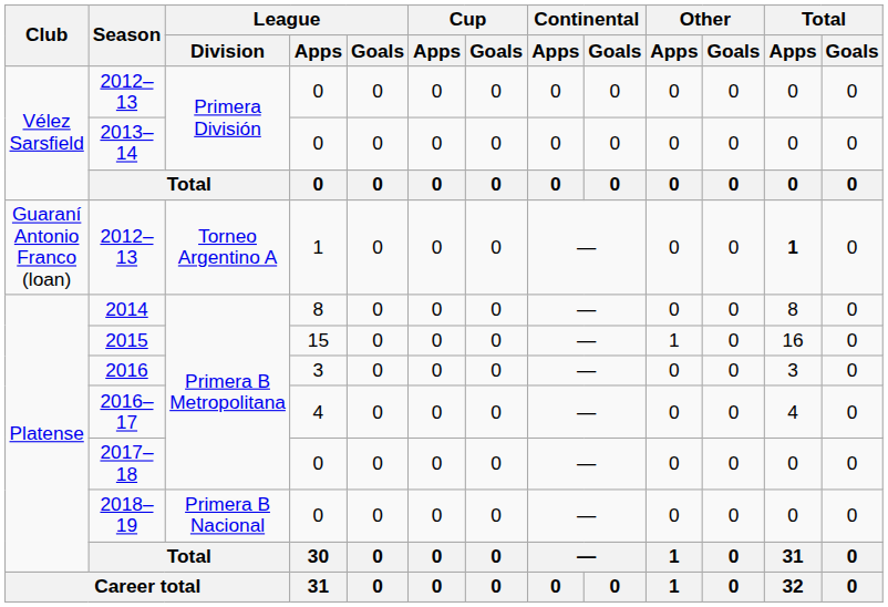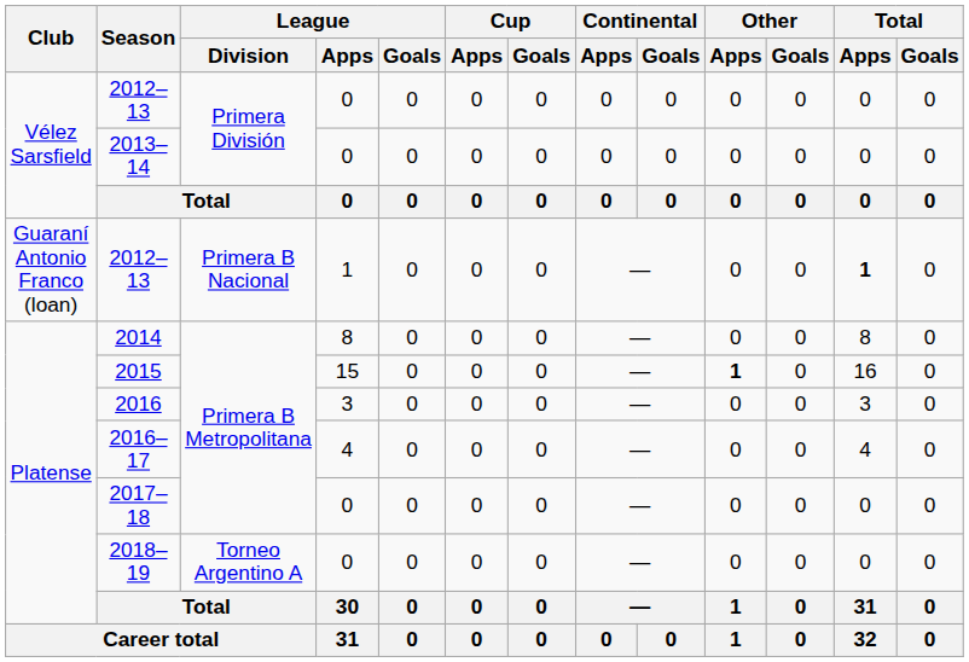 <table class="wikitable" style="text-align:center">
 <tr>
 <th rowspan="2">Club</th>
 <th rowspan="2">Season</th>
 <th colspan="3">League</th>
 <th colspan="2">Cup</th>
 <th colspan="2">Continental</th>
 <th colspan="2">Other</th>
 <th colspan="2">Total</th>
 </tr>
 <tr>
 <th>Division</th>
 <th>Apps</th>
 <th>Goals</th>
 <th>Apps</th>
 <th>Goals</th>
 <th>Apps</th>
 <th>Goals</th>
 <th>Apps</th>
 <th>Goals</th>
 <th>Apps</th>
 <th>Goals</th>
 </tr>
 <tr>
 <td rowspan="3"><a href='#'>Vélez Sarsfield</a></td>
 <td><a href='#'>2012–13</a></td>
 <td rowspan="2"><a href='#'>Primera División</a></td>
 <td>0</td>
 <td>0</td>
 <td>0</td>
 <td>0</td>
 <td>0</td>
 <td>0</td>
 <td>0</td>
 <td>0</td>
 <td>0</td>
 <td>0</td>
 </tr>
 <tr>
 <td><a href='#'>2013–14</a></td>
 <td>0</td>
 <td>0</td>
 <td>0</td>
 <td>0</td>
 <td>0</td>
 <td>0</td>
 <td>0</td>
 <td>0</td>
 <td>0</td>
 <td>0</td>
 </tr>
 <tr>
 <th colspan="2">Total</th>
 <th>0</th>
 <th>0</th>
 <th>0</th>
 <th>0</th>
 <th>0</th>
 <th>0</th>
 <th>0</th>
 <th>0</th>
 <th>0</th>
 <th>0</th>
 </tr>
 <tr>
 <td rowspan="1"><a href='#'>Guaraní Antonio Franco</a> (loan)</td>
 <td><a href='#'>2012–13</a></td>
-<td rowspan="1"><a href='#'>Torneo Argentino A</a></td>
+<td rowspan="1"><a href='#'>Primera B Nacional</a></td>
 <td>1</td>
 <td>0</td>
 <td>0</td>
 <td>0</td>
 <td colspan="2">—</td>
 <td>0</td>
 <td>0</td>
 <td><strong>1</strong></td>
 <td>0</td>
 </tr>
 <tr>
 <td rowspan="7"><a href='#'>Platense</a></td>
 <td><a href='#'>2014</a></td>
 <td rowspan="5"><a href='#'>Primera B Metropolitana</a></td>
 <td>8</td>
 <td>0</td>
 <td>0</td>
 <td>0</td>
 <td colspan="2">—</td>
 <td>0</td>
 <td>0</td>
 <td>8</td>
 <td>0</td>
 </tr>
 <tr>
 <td><a href='#'>2015</a></td>
 <td>15</td>
 <td>0</td>
 <td>0</td>
 <td>0</td>
 <td colspan="2">—</td>
-<td>1</td>
+<td><strong>1</strong></td>
 <td>0</td>
 <td>16</td>
 <td>0</td>
 </tr>
 <tr>
 <td><a href='#'>2016</a></td>
 <td>3</td>
 <td>0</td>
 <td>0</td>
 <td>0</td>
 <td colspan="2">—</td>
 <td>0</td>
 <td>0</td>
 <td>3</td>
 <td>0</td>
 </tr>
 <tr>
 <td><a href='#'>2016–17</a></td>
 <td>4</td>
 <td>0</td>
 <td>0</td>
 <td>0</td>
 <td colspan="2">—</td>
 <td>0</td>
 <td>0</td>
 <td>4</td>
 <td>0</td>
 </tr>
 <tr>
 <td><a href='#'>2017–18</a></td>
 <td>0</td>
 <td>0</td>
 <td>0</td>
 <td>0</td>
 <td colspan="2">—</td>
 <td>0</td>
 <td>0</td>
 <td>0</td>
 <td>0</td>
 </tr>
 <tr>
 <td><a href='#'>2018–19</a></td>
-<td rowspan="1"><a href='#'>Primera B Nacional</a></td>
+<td rowspan="1"><a href='#'>Torneo Argentino A</a></td>
 <td>0</td>
 <td>0</td>
 <td>0</td>
 <td>0</td>
 <td colspan="2">—</td>
 <td>0</td>
 <td>0</td>
 <td>0</td>
 <td>0</td>
 </tr>
 <tr>
 <th colspan="2">Total</th>
 <th>30</th>
 <th>0</th>
 <th>0</th>
 <th>0</th>
 <th colspan="2">—</th>
 <th>1</th>
 <th>0</th>
 <th>31</th>
 <th>0</th>
 </tr>
 <tr>
 <th colspan="3">Career total</th>
 <th>31</th>
 <th>0</th>
 <th>0</th>
 <th>0</th>
 <th>0</th>
 <th>0</th>
 <th>1</th>
 <th>0</th>
 <th>32</th>
 <th>0</th>
 </tr>
 </table>
